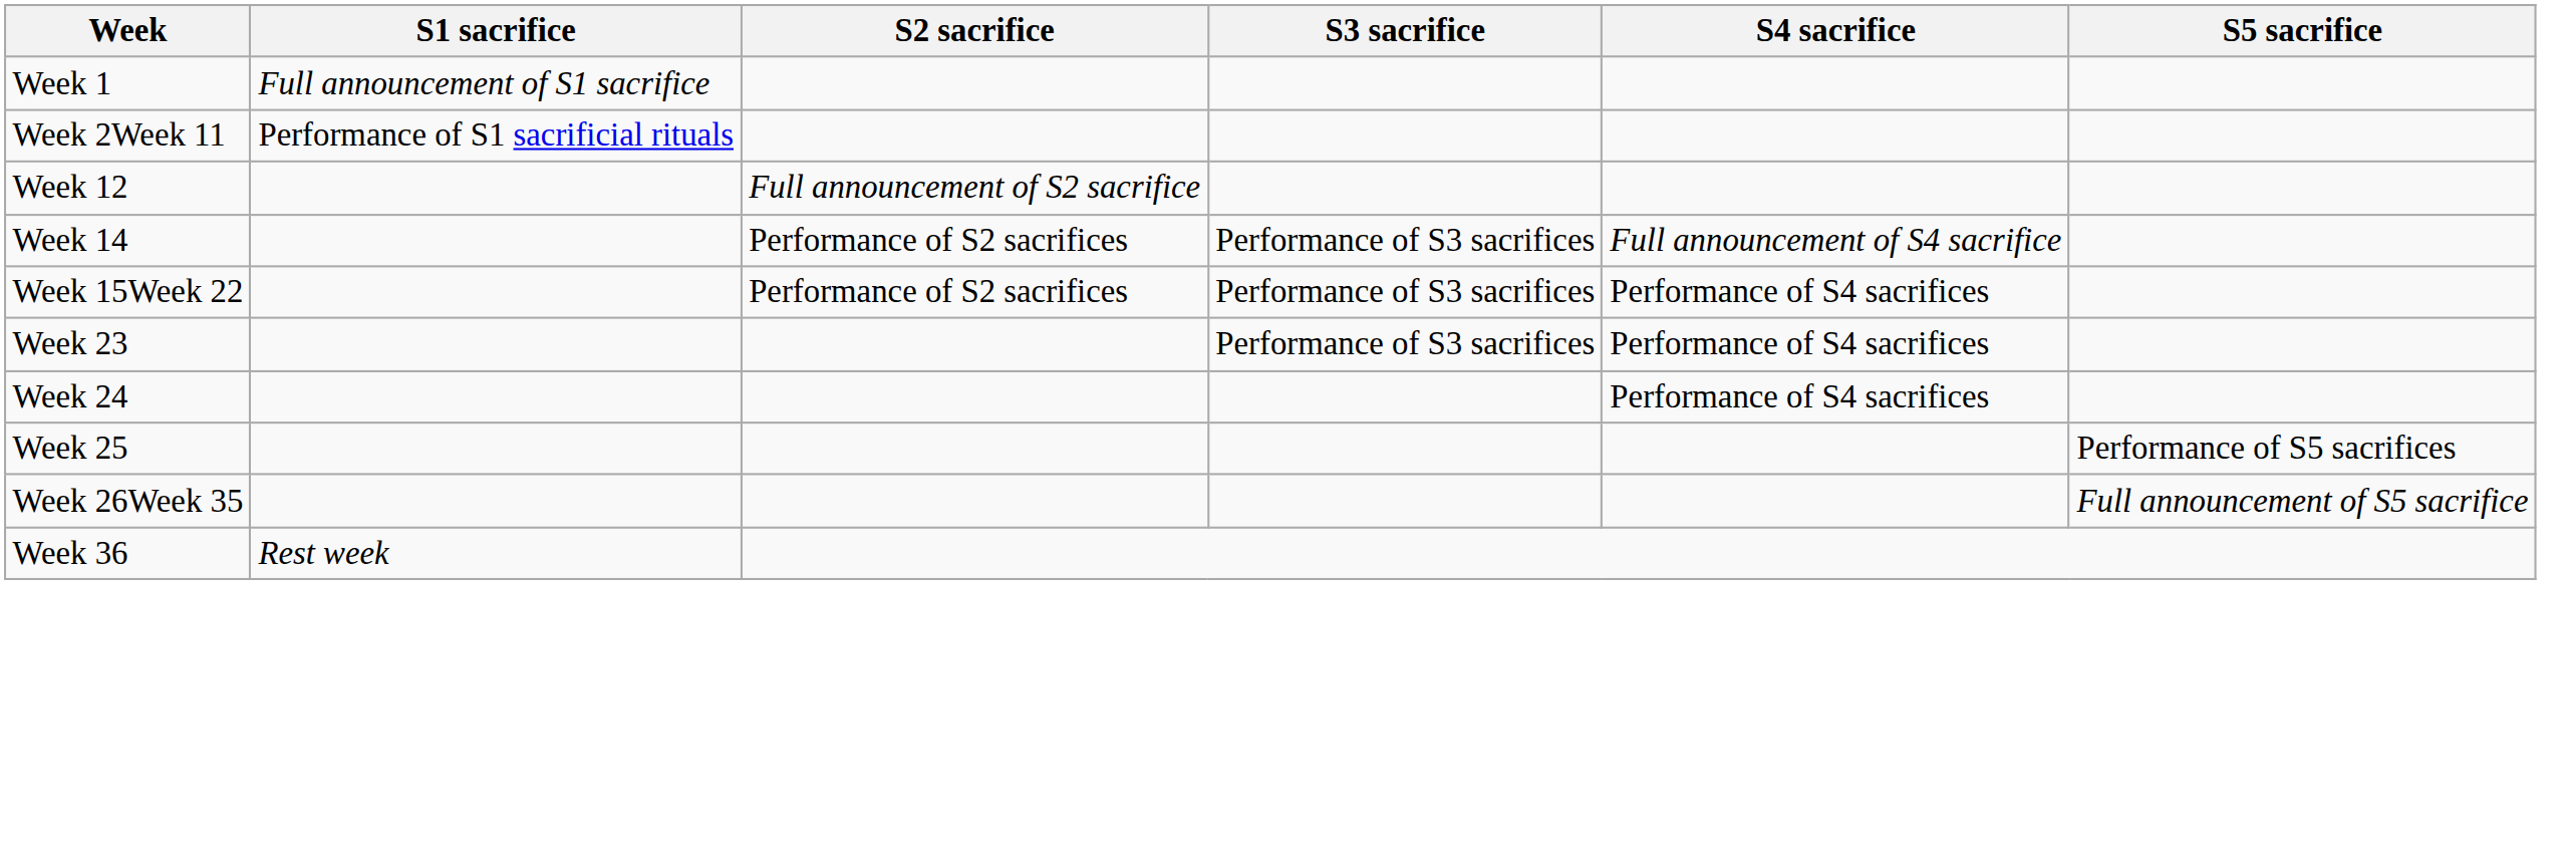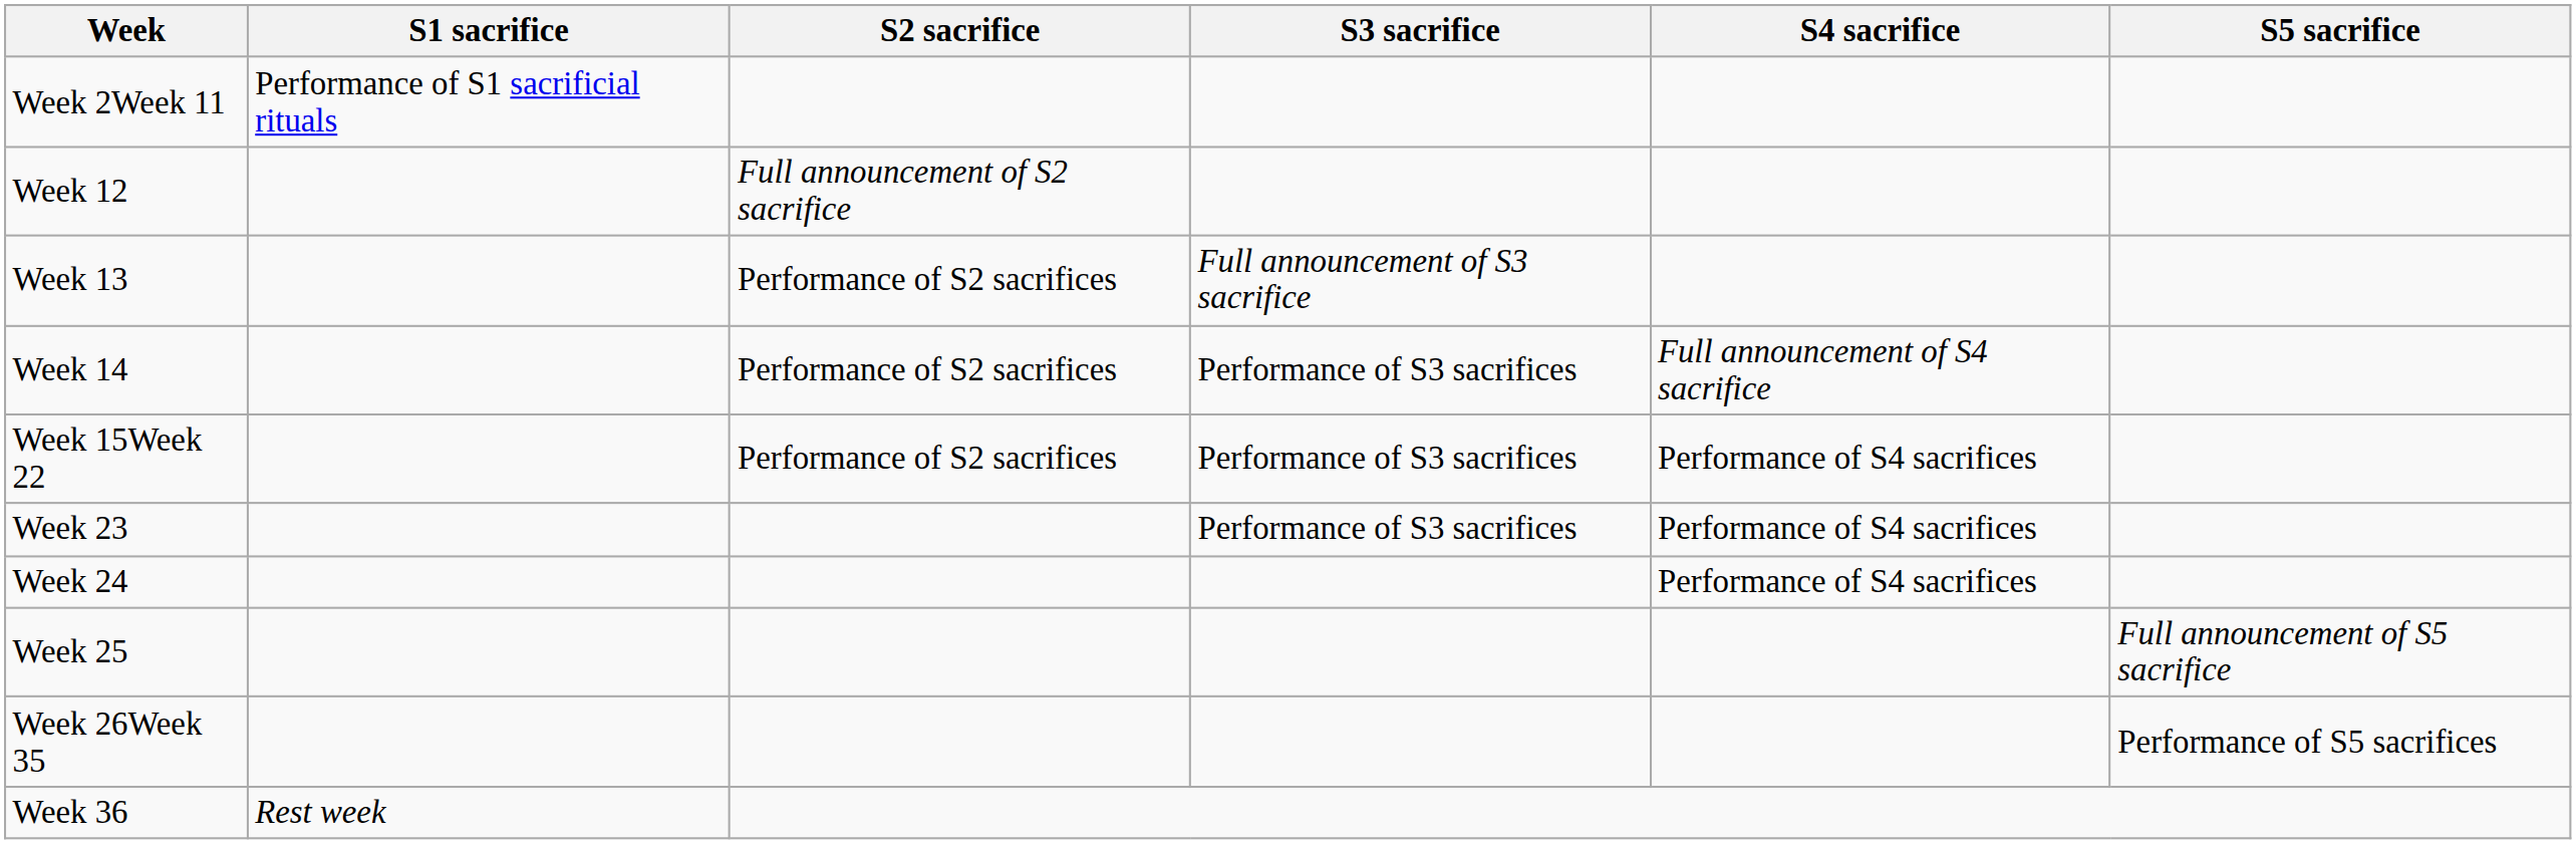 <table class="wikitable sortable">
 <tr>
 <th>Week</th>
 <th>S1 sacrifice</th>
 <th>S2 sacrifice</th>
 <th>S3 sacrifice</th>
 <th>S4 sacrifice</th>
 <th>S5 sacrifice</th>
-</tr>
-<tr>
-<td>Week 1</td>
-<td><em>Full announcement of S1 sacrifice</em></td>
-<td></td>
-<td></td>
-<td></td>
-<td></td>
 </tr>
 <tr>
 <td>Week 2Week 11</td>
 <td>Performance of S1 <a href='#'>sacrificial rituals</a></td>
 <td></td>
 <td></td>
 <td></td>
 <td></td>
 </tr>
 <tr>
 <td>Week 12</td>
 <td></td>
 <td><em>Full announcement of S2 sacrifice</em></td>
 <td></td>
+<td></td>
+<td></td>
+</tr>
+<tr>
+<td>Week 13</td>
+<td></td>
+<td>Performance of S2 sacrifices</td>
+<td><em>Full announcement of S3 sacrifice</em></td>
 <td></td>
 <td></td>
 </tr>
 <tr>
 <td>Week 14</td>
 <td></td>
 <td>Performance of S2 sacrifices</td>
 <td>Performance of S3 sacrifices</td>
 <td><em>Full announcement of S4 sacrifice</em></td>
 <td></td>
 </tr>
 <tr>
 <td>Week 15Week 22</td>
 <td></td>
 <td>Performance of S2 sacrifices</td>
 <td>Performance of S3 sacrifices</td>
 <td>Performance of S4 sacrifices</td>
 <td></td>
 </tr>
 <tr>
 <td>Week 23</td>
 <td></td>
 <td></td>
 <td>Performance of S3 sacrifices</td>
 <td>Performance of S4 sacrifices</td>
 <td></td>
 </tr>
 <tr>
 <td>Week 24</td>
 <td></td>
 <td></td>
 <td></td>
 <td>Performance of S4 sacrifices</td>
 <td></td>
 </tr>
 <tr>
 <td>Week 25</td>
 <td></td>
 <td></td>
 <td></td>
 <td></td>
-<td>Performance of S5 sacrifices</td>
+<td><em>Full announcement of S5 sacrifice</em></td>
 </tr>
 <tr>
 <td>Week 26Week 35</td>
 <td></td>
 <td></td>
 <td></td>
 <td></td>
-<td><em>Full announcement of S5 sacrifice</em></td>
+<td>Performance of S5 sacrifices</td>
 </tr>
 <tr>
 <td>Week 36</td>
 <td><em>Rest week</em></td>
 </tr>
 </table>
